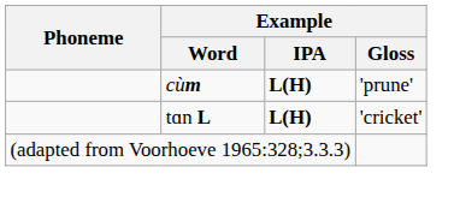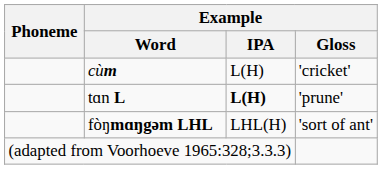 <table class="wikitable">
 <tr>
 <th rowspan=2>Phoneme</th>
 <th colspan=3>Example</th>
 </tr>
 <tr>
 <th>Word</th>
 <th>IPA</th>
 <th>Gloss</th>
 </tr>
 <tr>
 <td></td>
 <td><em>cù<strong>m<strong><em></td>
+<td> L(H)</td>
+<td>'cricket'</td>
+</tr>
+<tr>
+<td></td>
+<td></em>tɑ</strong>n<strong> L<em></td>
 <td><strong> L(H)</strong></td>
 <td>'prune'</td>
 </tr>
 <tr>
 <td></td>
-<td></em>tɑ</strong>n<strong> L<em></td>
-<td><strong> L(H)</strong></td>
-<td>'cricket'</td>
+<td></em>fò</strong>ŋ<strong>mɑŋgəm LHL<em></td>
+<td> LHL(H)</td>
+<td>'sort of ant'</td>
 </tr>
 <tr>
 <td colspan="3">(adapted from Voorhoeve 1965:328;3.3.3)</td>
 </tr>
 </table>
